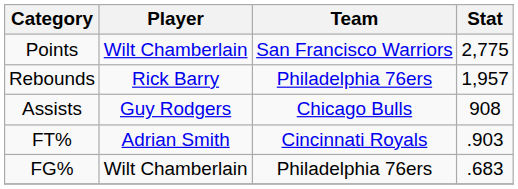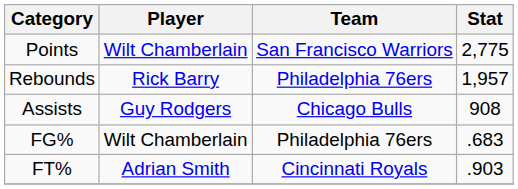 <table class="wikitable" style="text-align:center">
 <tr>
 <th>Category</th>
 <th>Player</th>
 <th>Team</th>
 <th>Stat</th>
 </tr>
 <tr>
 <td>Points</td>
 <td><a href='#'>Wilt Chamberlain</a></td>
 <td><a href='#'>San Francisco Warriors</a></td>
 <td>2,775</td>
 </tr>
 <tr>
 <td>Rebounds</td>
 <td><a href='#'>Rick Barry</a></td>
 <td><a href='#'>Philadelphia 76ers</a></td>
 <td>1,957</td>
 </tr>
 <tr>
 <td>Assists</td>
 <td><a href='#'>Guy Rodgers</a></td>
 <td><a href='#'>Chicago Bulls</a></td>
 <td>908</td>
 </tr>
 <tr>
+<td>FG%</td>
+<td>Wilt Chamberlain</td>
+<td>Philadelphia 76ers</td>
+<td>.683</td>
+</tr>
+<tr>
 <td>FT%</td>
 <td><a href='#'>Adrian Smith</a></td>
 <td><a href='#'>Cincinnati Royals</a></td>
 <td>.903</td>
 </tr>
 <tr>
-<td>FG%</td>
-<td>Wilt Chamberlain</td>
-<td>Philadelphia 76ers</td>
-<td>.683</td>
-</tr>
-<tr>
 </tr>
 </table>
